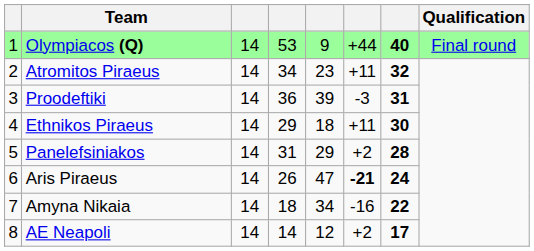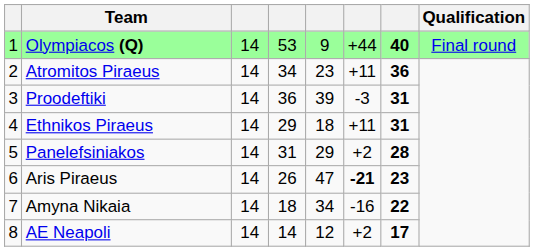 <table class="wikitable" style="text-align: center; font-size:100%">
 <tr>
 <th></th>
 <th width=190>Team</th>
 <th width=28></th>
 <th width=28></th>
 <th width=28></th>
 <th width=28></th>
 <th width=28></th>
 <th>Qualification</th>
 </tr>
 <tr bgcolor=#9AFF9A>
 <td>1</td>
 <td align=left><a href='#'>Olympiacos</a> <strong>(Q)</strong></td>
 <td>14</td>
 <td>53</td>
 <td>9</td>
 <td>+44</td>
 <td><strong>40</strong></td>
 <td><a href='#'>Final round</a></td>
 </tr>
 <tr>
 <td>2</td>
 <td align=left><a href='#'>Atromitos Piraeus</a></td>
 <td>14</td>
 <td>34</td>
 <td>23</td>
 <td>+11</td>
-<td><strong>32</strong></td>
+<td><strong>36</strong></td>
 <td rowspan=7></td>
 </tr>
 <tr>
 <td>3</td>
 <td align=left><a href='#'>Proodeftiki</a></td>
 <td>14</td>
 <td>36</td>
 <td>39</td>
 <td>-3</td>
 <td><strong>31</strong></td>
 </tr>
 <tr>
 <td>4</td>
 <td align=left><a href='#'>Ethnikos Piraeus</a></td>
 <td>14</td>
 <td>29</td>
 <td>18</td>
 <td>+11</td>
-<td><strong>30</strong></td>
+<td><strong>31</strong></td>
 </tr>
 <tr>
 <td>5</td>
 <td align=left><a href='#'>Panelefsiniakos</a></td>
 <td>14</td>
 <td>31</td>
 <td>29</td>
 <td>+2</td>
 <td><strong>28</strong></td>
 </tr>
 <tr>
 <td>6</td>
 <td align=left>Aris Piraeus</td>
 <td>14</td>
 <td>26</td>
 <td>47</td>
 <td><strong>-21</strong></td>
-<td><strong>24</strong></td>
+<td><strong>23</strong></td>
 </tr>
 <tr>
 <td>7</td>
 <td align=left>Amyna Nikaia</td>
 <td>14</td>
 <td>18</td>
 <td>34</td>
 <td>-16</td>
 <td><strong>22</strong></td>
 </tr>
 <tr>
 <td>8</td>
 <td align=left><a href='#'>AE Neapoli</a></td>
 <td>14</td>
 <td>14</td>
 <td>12</td>
 <td>+2</td>
 <td><strong>17</strong></td>
 </tr>
 </table>
